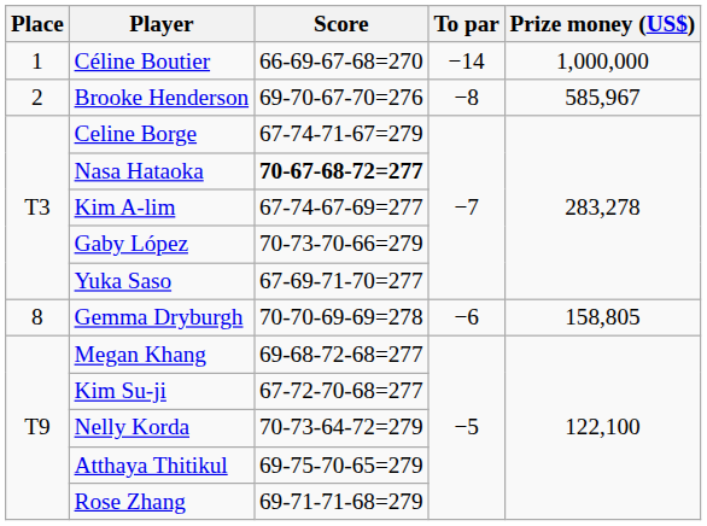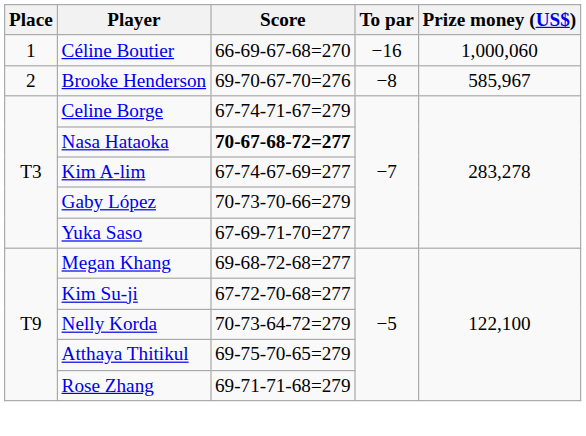 <table class="wikitable">
 <tr>
 <th>Place</th>
 <th>Player</th>
 <th>Score</th>
 <th>To par</th>
 <th>Prize money (<a href='#'>US$</a>)</th>
 </tr>
 <tr>
 <td align=center>1</td>
 <td> <a href='#'>Céline Boutier</a></td>
 <td>66-69-67-68=270</td>
-<td align=center>−14</td>
-<td align=center>1,000,000</td>
+<td align=center>−16</td>
+<td align=center>1,000,060</td>
 </tr>
 <tr>
 <td align=center>2</td>
 <td> <a href='#'>Brooke Henderson</a></td>
 <td>69-70-67-70=276</td>
 <td align=center>−8</td>
 <td align=center>585,967</td>
 </tr>
 <tr>
 <td align=center rowspan=5>T3</td>
 <td> <a href='#'>Celine Borge</a></td>
 <td>67-74-71-67=279</td>
 <td align=center rowspan=5>−7</td>
 <td align=center rowspan=5>283,278</td>
 </tr>
 <tr>
 <td> <a href='#'>Nasa Hataoka</a></td>
 <td><strong>70-67-68-72=277</strong></td>
 </tr>
 <tr>
 <td> <a href='#'>Kim A-lim</a></td>
 <td>67-74-67-69=277</td>
 </tr>
 <tr>
 <td> <a href='#'>Gaby López</a></td>
 <td>70-73-70-66=279</td>
 </tr>
 <tr>
 <td> <a href='#'>Yuka Saso</a></td>
 <td>67-69-71-70=277</td>
 </tr>
 <tr>
-<td align=center>8</td>
-<td> <a href='#'>Gemma Dryburgh</a></td>
-<td>70-70-69-69=278</td>
-<td align=center>−6</td>
-<td align=center>158,805</td>
-</tr>
-<tr>
 <td align=center rowspan=5>T9</td>
 <td> <a href='#'>Megan Khang</a></td>
 <td>69-68-72-68=277</td>
 <td align=center rowspan=5>−5</td>
 <td align=center rowspan=5>122,100</td>
 </tr>
 <tr>
 <td> <a href='#'>Kim Su-ji</a></td>
 <td>67-72-70-68=277</td>
 </tr>
 <tr>
 <td> <a href='#'>Nelly Korda</a></td>
 <td>70-73-64-72=279</td>
 </tr>
 <tr>
 <td> <a href='#'>Atthaya Thitikul</a></td>
 <td>69-75-70-65=279</td>
 </tr>
 <tr>
 <td> <a href='#'>Rose Zhang</a></td>
 <td>69-71-71-68=279</td>
 </tr>
 </table>
